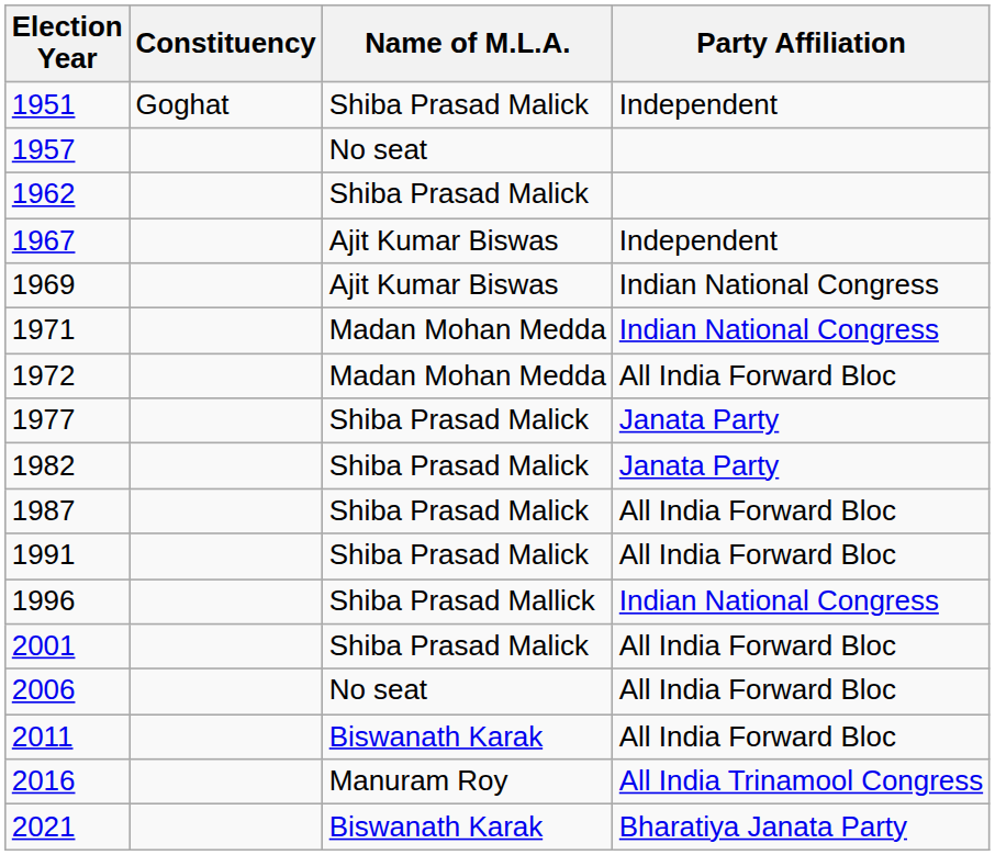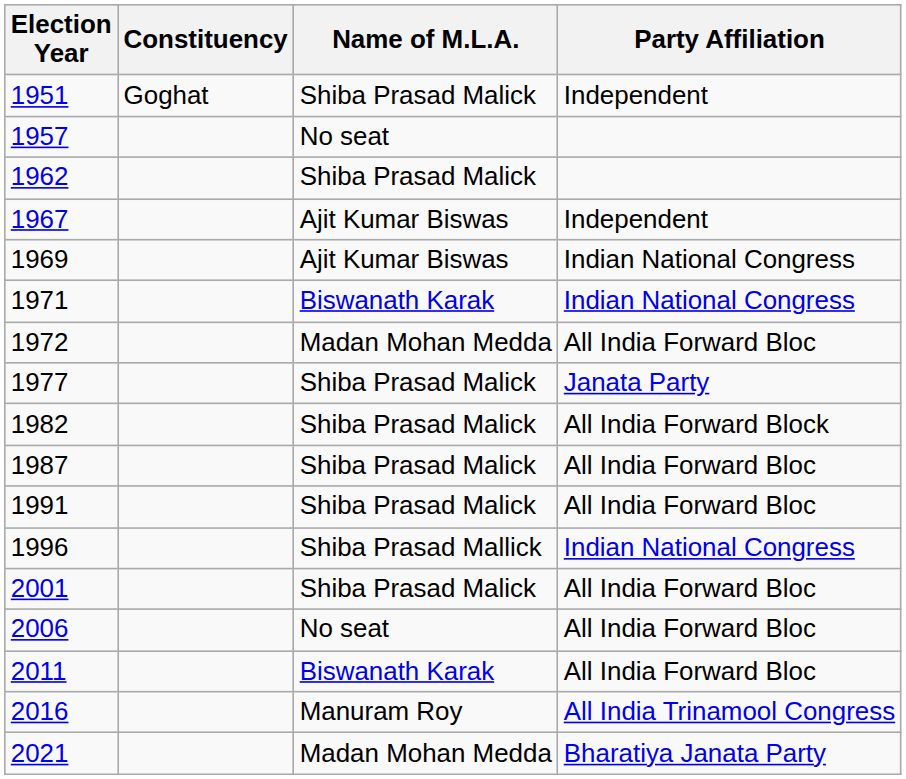 <table class="wikitable sortable"ìÍĦĤĠčw>
 <tr>
 <th>Election<br> Year</th>
 <th>Constituency</th>
 <th>Name of M.L.A.</th>
 <th>Party Affiliation</th>
 </tr>
 <tr>
 <td><a href='#'>1951</a></td>
 <td>Goghat</td>
 <td>Shiba Prasad Malick</td>
 <td>Independent</td>
 </tr>
 <tr>
 <td><a href='#'>1957</a></td>
 <td></td>
 <td>No seat</td>
 <td></td>
 </tr>
 <tr>
 <td><a href='#'>1962</a></td>
 <td></td>
 <td>Shiba Prasad Malick</td>
 <td></td>
 </tr>
 <tr>
 <td><a href='#'>1967</a></td>
 <td></td>
 <td>Ajit Kumar Biswas</td>
 <td>Independent</td>
 </tr>
 <tr>
 <td>1969</td>
 <td></td>
 <td>Ajit Kumar Biswas</td>
 <td>Indian National Congress</td>
 </tr>
 <tr>
 <td>1971</td>
 <td></td>
-<td>Madan Mohan Medda</td>
+<td><a href='#'>Biswanath Karak</a></td>
 <td><a href='#'>Indian National Congress</a></td>
 </tr>
 <tr>
 <td>1972</td>
 <td></td>
 <td>Madan Mohan Medda</td>
 <td>All India Forward Bloc</td>
 </tr>
 <tr>
 <td>1977</td>
 <td></td>
 <td>Shiba Prasad Malick</td>
 <td><a href='#'>Janata Party</a></td>
 </tr>
 <tr>
 <td>1982</td>
 <td></td>
 <td>Shiba Prasad Malick</td>
-<td><a href='#'>Janata Party</a></td>
+<td>All India Forward Block</td>
 </tr>
 <tr>
 <td>1987</td>
 <td></td>
 <td>Shiba Prasad Malick</td>
 <td>All India Forward Bloc </td>
 </tr>
 <tr>
 <td>1991</td>
 <td></td>
 <td>Shiba Prasad Malick</td>
 <td>All India Forward Bloc</td>
 </tr>
 <tr>
 <td>1996</td>
 <td></td>
 <td>Shiba Prasad Mallick</td>
 <td><a href='#'>Indian National Congress</a></td>
 </tr>
 <tr>
 <td><a href='#'>2001</a></td>
 <td></td>
 <td>Shiba Prasad Malick</td>
 <td>All India Forward Bloc</td>
 </tr>
 <tr>
 <td><a href='#'>2006</a></td>
 <td></td>
 <td>No seat</td>
 <td>All India Forward Bloc</td>
 </tr>
 <tr>
 <td><a href='#'>2011</a></td>
 <td></td>
 <td><a href='#'>Biswanath Karak</a></td>
 <td>All India Forward Bloc</td>
 </tr>
 <tr>
 <td><a href='#'>2016</a></td>
 <td></td>
 <td>Manuram Roy</td>
 <td><a href='#'>All India Trinamool Congress</a></td>
 </tr>
 <tr>
 <td><a href='#'>2021</a></td>
 <td></td>
-<td><a href='#'>Biswanath Karak</a></td>
+<td>Madan Mohan Medda</td>
 <td><a href='#'>Bharatiya Janata Party</a></td>
 </tr>
 </table>
